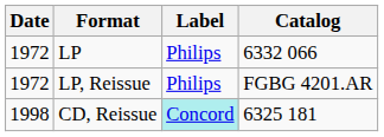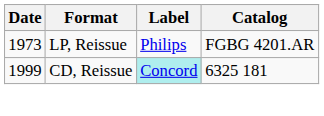 <table class="wikitable">
 <tr>
 <th>Date</th>
 <th>Format</th>
 <th>Label</th>
 <th>Catalog<br></th>
 </tr>
 <tr>
-<td>1972</td>
-<td>LP</td>
-<td><a href='#'>Philips</a></td>
-<td>6332 066</td>
-</tr>
-<tr>
-<td>1972</td>
+<td>1973</td>
 <td>LP, Reissue</td>
 <td><a href='#'>Philips</a></td>
 <td>FGBG 4201.AR</td>
 </tr>
 <tr>
-<td>1998</td>
+<td>1999</td>
 <td>CD, Reissue</td>
 <td style="background: paleturquoise;"><a href='#'>Concord</a></td>
 <td>6325 181</td>
 </tr>
 </table>
